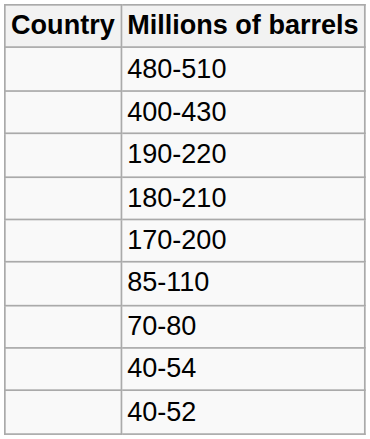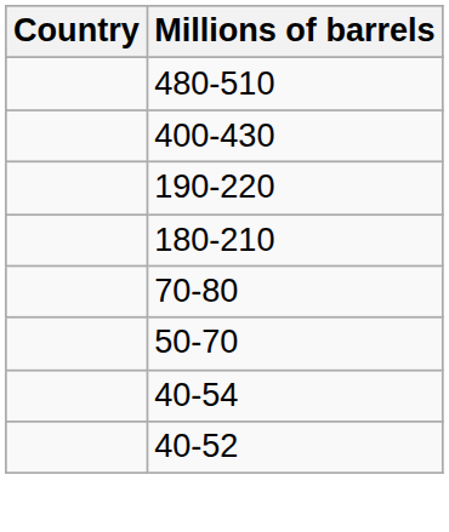 <table class="wikitable floatright">
 <tr>
 <th>Country</th>
 <th>Millions of barrels</th>
 </tr>
 <tr>
 <td></td>
 <td>480-510</td>
 </tr>
 <tr>
 <td></td>
 <td>400-430</td>
 </tr>
 <tr>
 <td></td>
 <td>190-220</td>
 </tr>
 <tr>
 <td></td>
 <td>180-210</td>
 </tr>
 <tr>
 <td></td>
-<td>170-200</td>
+<td>70-80</td>
 </tr>
 <tr>
 <td></td>
-<td>85-110</td>
-</tr>
-<tr>
-<td></td>
-<td>70-80</td>
+<td>50-70</td>
 </tr>
 <tr>
 <td></td>
 <td>40-54</td>
 </tr>
 <tr>
 <td></td>
 <td>40-52</td>
 </tr>
 </table>
